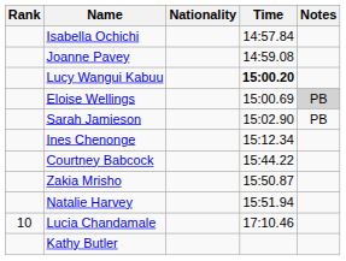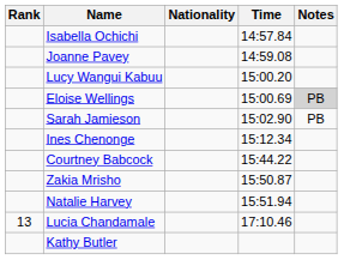 <table class="wikitable sortable" style="text-align:center">
 <tr>
 <th>Rank</th>
 <th>Name</th>
 <th>Nationality</th>
 <th>Time</th>
 <th>Notes</th>
 </tr>
 <tr>
 <td></td>
 <td align=left><a href='#'>Isabella Ochichi</a></td>
 <td align=left></td>
 <td>14:57.84</td>
 <td></td>
 </tr>
 <tr>
 <td></td>
 <td align=left><a href='#'>Joanne Pavey</a></td>
 <td align=left></td>
 <td>14:59.08</td>
 <td></td>
 </tr>
 <tr>
 <td></td>
 <td align=left><a href='#'>Lucy Wangui Kabuu</a></td>
 <td align=left></td>
-<td><strong>15:00.20</strong></td>
+<td>15:00.20</td>
 <td></td>
 </tr>
 <tr>
 <td></td>
 <td align=left><a href='#'>Eloise Wellings</a></td>
 <td align=left></td>
 <td>15:00.69</td>
 <td style="background: lightgrey;">PB</td>
 </tr>
 <tr>
 <td></td>
 <td align=left><a href='#'>Sarah Jamieson</a></td>
 <td align=left></td>
 <td>15:02.90</td>
 <td>PB</td>
 </tr>
 <tr>
 <td></td>
 <td align=left><a href='#'>Ines Chenonge</a></td>
 <td align=left></td>
 <td>15:12.34</td>
 <td></td>
 </tr>
 <tr>
 <td></td>
 <td align=left><a href='#'>Courtney Babcock</a></td>
 <td align=left></td>
 <td>15:44.22</td>
 <td></td>
 </tr>
 <tr>
 <td></td>
 <td align=left><a href='#'>Zakia Mrisho</a></td>
 <td align=left></td>
 <td>15:50.87</td>
 <td></td>
 </tr>
 <tr>
 <td></td>
 <td align=left><a href='#'>Natalie Harvey</a></td>
 <td align=left></td>
 <td>15:51.94</td>
 <td></td>
 </tr>
 <tr>
-<td>10</td>
+<td>13</td>
 <td align=left><a href='#'>Lucia Chandamale</a></td>
 <td align=left></td>
 <td>17:10.46</td>
 <td></td>
 </tr>
 <tr>
 <td></td>
 <td align=left><a href='#'>Kathy Butler</a></td>
 <td align=left></td>
 <td></td>
 <td></td>
 </tr>
 </table>
